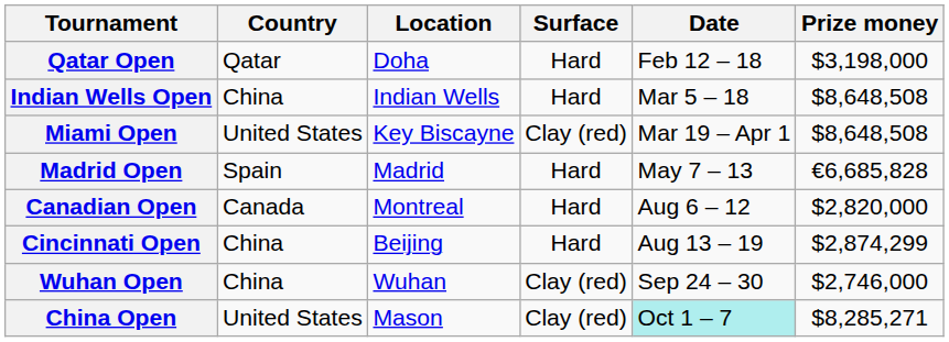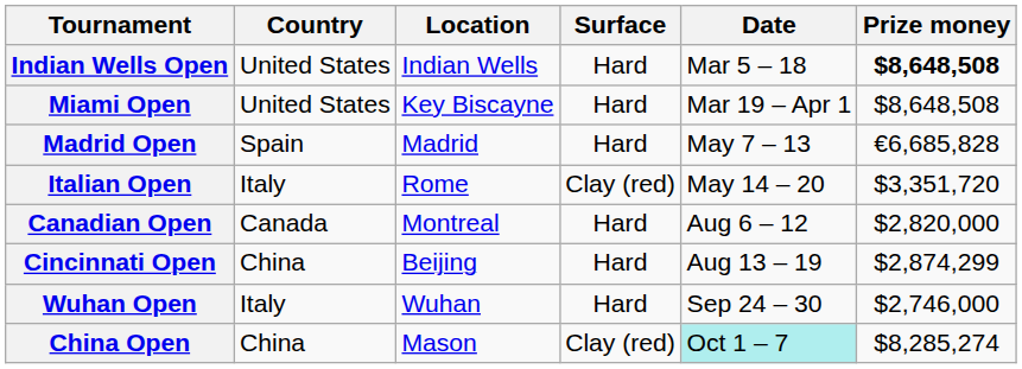 <table class="wikitable plainrowheaders nowrap">
 <tr>
 <th scope="col">Tournament</th>
 <th scope="col">Country</th>
 <th scope="col">Location</th>
 <th scope="col">Surface</th>
 <th scope="col">Date</th>
 <th scope="col">Prize money</th>
 </tr>
 <tr>
-<th scope="row"><a href='#'>Qatar Open</a></th>
-<td>Qatar</td>
-<td><a href='#'>Doha</a></td>
-<td align="center">Hard</td>
-<td>Feb 12 – 18</td>
-<td align="center">$3,198,000</td>
-</tr>
-<tr>
 <th scope="row"><a href='#'>Indian Wells Open</a></th>
-<td>China</td>
+<td>United States</td>
 <td><a href='#'>Indian Wells</a></td>
 <td align="center">Hard</td>
 <td>Mar 5 – 18</td>
-<td align="center">$8,648,508</td>
+<td align="center"><strong>$8,648,508</strong></td>
 </tr>
 <tr>
 <th scope="row"><a href='#'>Miami Open</a></th>
 <td>United States</td>
 <td><a href='#'>Key Biscayne</a></td>
-<td align="center">Clay (red)</td>
+<td align="center">Hard</td>
 <td>Mar 19 – Apr 1</td>
 <td align="center">$8,648,508</td>
 </tr>
 <tr>
 <th scope="row"><a href='#'>Madrid Open</a></th>
 <td>Spain</td>
 <td><a href='#'>Madrid</a></td>
 <td align="center">Hard</td>
 <td>May 7 – 13</td>
 <td align="center">€6,685,828</td>
+</tr>
+<tr>
+<th scope="row"><a href='#'>Italian Open</a></th>
+<td>Italy</td>
+<td><a href='#'>Rome</a></td>
+<td align="center">Clay (red)</td>
+<td>May 14 – 20</td>
+<td align="center">$3,351,720</td>
 </tr>
 <tr>
 <th scope="row"><a href='#'>Canadian Open</a></th>
 <td>Canada</td>
 <td><a href='#'>Montreal</a></td>
 <td align="center">Hard</td>
 <td>Aug 6 – 12</td>
 <td align="center">$2,820,000</td>
 </tr>
 <tr>
 <th scope="row"><a href='#'>Cincinnati Open</a></th>
 <td>China</td>
 <td><a href='#'>Beijing</a></td>
 <td align="center">Hard</td>
 <td>Aug 13 – 19</td>
 <td align="center">$2,874,299</td>
 </tr>
 <tr>
 <th scope="row"><a href='#'>Wuhan Open</a></th>
-<td>China</td>
+<td>Italy</td>
 <td><a href='#'>Wuhan</a></td>
-<td align="center">Clay (red)</td>
+<td align="center">Hard</td>
 <td>Sep 24 – 30</td>
 <td align="center">$2,746,000</td>
 </tr>
 <tr>
 <th scope="row"><a href='#'>China Open</a></th>
-<td>United States</td>
+<td>China</td>
 <td><a href='#'>Mason</a></td>
 <td align="center">Clay (red)</td>
 <td style="background: paleturquoise;">Oct 1 – 7</td>
-<td align="center">$8,285,271</td>
+<td align="center">$8,285,274</td>
 </tr>
 </table>
